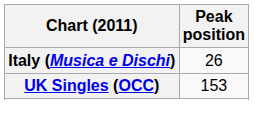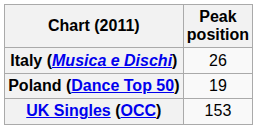 <table class="wikitable sortable plainrowheaders" style="text-align:center">
 <tr>
 <th scope="col">Chart (2011)</th>
 <th scope="col">Peak<br>position</th>
 </tr>
 <tr>
 </tr>
 <tr>
 <th scope="row">Italy (<em><a href='#'>Musica e Dischi</a></em>)</th>
 <td>26</td>
 </tr>
 <tr>
+<th scope="row">Poland (<a href='#'>Dance Top 50</a>)</th>
+<td>19</td>
+</tr>
+<tr>
 <th scope="row"><a href='#'>UK Singles</a> (<a href='#'>OCC</a>)</th>
 <td>153</td>
 </tr>
 <tr>
 </tr>
 <tr>
 </tr>
 </table>
